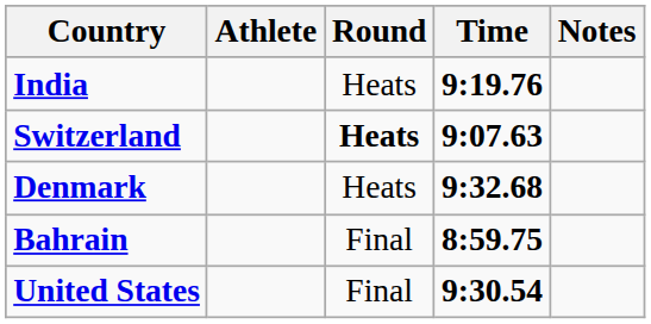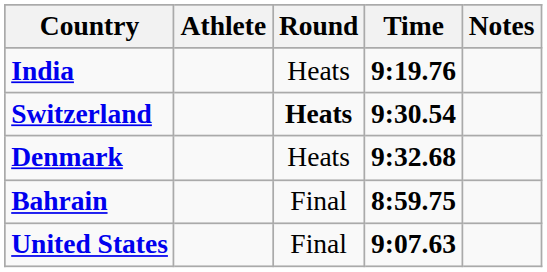 <table class="wikitable sortable" style="text-align:center">
 <tr>
 <th>Country</th>
 <th>Athlete</th>
 <th>Round</th>
 <th>Time</th>
 <th>Notes</th>
 </tr>
 <tr>
 <td align=left><strong><a href='#'>India</a></strong></td>
 <td align=left></td>
 <td>Heats</td>
 <td><strong>9:19.76</strong></td>
 <td></td>
 </tr>
 <tr>
 <td align=left><strong><a href='#'>Switzerland</a></strong></td>
 <td align=left></td>
 <td><strong>Heats</strong></td>
-<td><strong>9:07.63</strong></td>
+<td><strong>9:30.54</strong></td>
 <td></td>
 </tr>
 <tr>
 <td align=left><strong><a href='#'>Denmark</a></strong></td>
 <td align=left></td>
 <td>Heats</td>
 <td><strong>9:32.68</strong></td>
 <td></td>
 </tr>
 <tr>
 <td align=left><strong><a href='#'>Bahrain</a></strong></td>
 <td align=left></td>
 <td>Final</td>
 <td><strong>8:59.75</strong></td>
 <td></td>
 </tr>
 <tr>
 <td align=left><strong><a href='#'>United States</a></strong></td>
 <td align=left></td>
 <td>Final</td>
-<td><strong>9:30.54</strong></td>
+<td><strong>9:07.63</strong></td>
 <td></td>
 </tr>
 </table>
